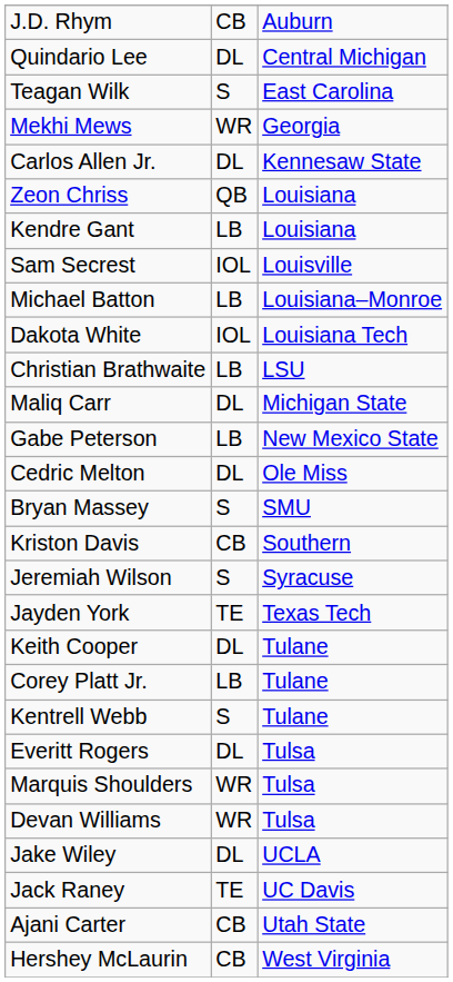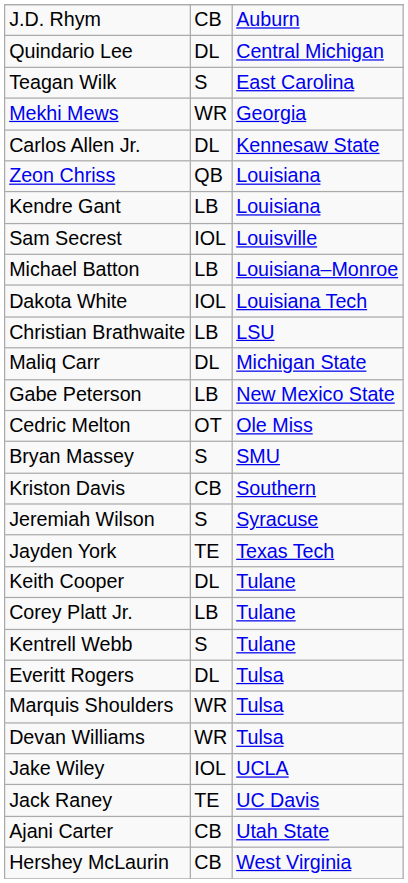 <table class="wikitable">
 <tr>
 </tr>
 <tr>
 <td>J.D. Rhym</td>
 <td>CB</td>
 <td><a href='#'>Auburn</a></td>
 </tr>
 <tr>
 <td>Quindario Lee</td>
 <td>DL</td>
 <td><a href='#'>Central Michigan</a></td>
 </tr>
 <tr>
 <td>Teagan Wilk</td>
 <td>S</td>
 <td><a href='#'>East Carolina</a></td>
 </tr>
 <tr>
 <td><a href='#'>Mekhi Mews</a></td>
 <td>WR</td>
 <td><a href='#'>Georgia</a></td>
 </tr>
 <tr>
 <td>Carlos Allen Jr.</td>
 <td>DL</td>
 <td><a href='#'>Kennesaw State</a></td>
 </tr>
 <tr>
 <td><a href='#'>Zeon Chriss</a></td>
 <td>QB</td>
 <td><a href='#'>Louisiana</a></td>
 </tr>
 <tr>
 <td>Kendre Gant</td>
 <td>LB</td>
 <td><a href='#'>Louisiana</a></td>
 </tr>
 <tr>
 <td>Sam Secrest</td>
 <td>IOL</td>
 <td><a href='#'>Louisville</a></td>
 </tr>
 <tr>
 <td>Michael Batton</td>
 <td>LB</td>
 <td><a href='#'>Louisiana–Monroe</a></td>
 </tr>
 <tr>
 <td>Dakota White</td>
 <td>IOL</td>
 <td><a href='#'>Louisiana Tech</a></td>
 </tr>
 <tr>
 <td>Christian Brathwaite</td>
 <td>LB</td>
 <td><a href='#'>LSU</a></td>
 </tr>
 <tr>
 <td>Maliq Carr</td>
 <td>DL</td>
 <td><a href='#'>Michigan State</a></td>
 </tr>
 <tr>
 <td>Gabe Peterson</td>
 <td>LB</td>
 <td><a href='#'>New Mexico State</a></td>
 </tr>
 <tr>
 <td>Cedric Melton</td>
-<td>DL</td>
+<td>OT</td>
 <td><a href='#'>Ole Miss</a></td>
 </tr>
 <tr>
 <td>Bryan Massey</td>
 <td>S</td>
 <td><a href='#'>SMU</a></td>
 </tr>
 <tr>
 <td>Kriston Davis</td>
 <td>CB</td>
 <td><a href='#'>Southern</a></td>
 </tr>
 <tr>
 <td>Jeremiah Wilson</td>
 <td>S</td>
 <td><a href='#'>Syracuse</a></td>
 </tr>
 <tr>
 <td>Jayden York</td>
 <td>TE</td>
 <td><a href='#'>Texas Tech</a></td>
 </tr>
 <tr>
 <td>Keith Cooper</td>
 <td>DL</td>
 <td><a href='#'>Tulane</a></td>
 </tr>
 <tr>
 <td>Corey Platt Jr.</td>
 <td>LB</td>
 <td><a href='#'>Tulane</a></td>
 </tr>
 <tr>
 <td>Kentrell Webb</td>
 <td>S</td>
 <td><a href='#'>Tulane</a></td>
 </tr>
 <tr>
 <td>Everitt Rogers</td>
 <td>DL</td>
 <td><a href='#'>Tulsa</a></td>
 </tr>
 <tr>
 <td>Marquis Shoulders</td>
 <td>WR</td>
 <td><a href='#'>Tulsa</a></td>
 </tr>
 <tr>
 <td>Devan Williams</td>
 <td>WR</td>
 <td><a href='#'>Tulsa</a></td>
 </tr>
 <tr>
 <td>Jake Wiley</td>
-<td>DL</td>
+<td>IOL</td>
 <td><a href='#'>UCLA</a></td>
 </tr>
 <tr>
 <td>Jack Raney</td>
 <td>TE</td>
 <td><a href='#'>UC Davis</a></td>
 </tr>
 <tr>
 <td>Ajani Carter</td>
 <td>CB</td>
 <td><a href='#'>Utah State</a></td>
 </tr>
 <tr>
 <td>Hershey McLaurin</td>
 <td>CB</td>
 <td><a href='#'>West Virginia</a></td>
 </tr>
 <tr>
 </tr>
 </table>
